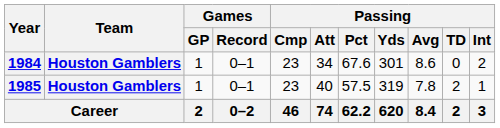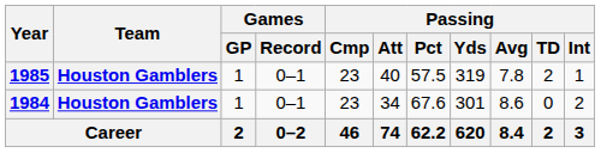 <table class="wikitable" style="text-align:center">
 <tr>
 <th rowspan="2">Year</th>
 <th rowspan="2">Team</th>
 <th colspan="2">Games</th>
 <th colspan="7">Passing</th>
 </tr>
 <tr>
 <th>GP</th>
 <th>Record</th>
 <th>Cmp</th>
 <th>Att</th>
 <th>Pct</th>
 <th>Yds</th>
 <th>Avg</th>
 <th>TD</th>
 <th>Int</th>
 </tr>
 <tr>
+<th><a href='#'>1985</a></th>
+<th><a href='#'>Houston Gamblers</a></th>
+<td>1</td>
+<td>0–1</td>
+<td>23</td>
+<td>40</td>
+<td>57.5</td>
+<td>319</td>
+<td>7.8</td>
+<td>2</td>
+<td>1</td>
+</tr>
+<tr>
 <th><a href='#'>1984</a></th>
 <th><a href='#'>Houston Gamblers</a></th>
 <td>1</td>
 <td>0–1</td>
 <td>23</td>
 <td>34</td>
 <td>67.6</td>
 <td>301</td>
 <td>8.6</td>
 <td>0</td>
 <td>2</td>
-</tr>
-<tr>
-<th><a href='#'>1985</a></th>
-<th><a href='#'>Houston Gamblers</a></th>
-<td>1</td>
-<td>0–1</td>
-<td>23</td>
-<td>40</td>
-<td>57.5</td>
-<td>319</td>
-<td>7.8</td>
-<td>2</td>
-<td>1</td>
 </tr>
 <tr>
 <th colspan="2">Career</th>
 <th>2</th>
 <th>0–2</th>
 <th>46</th>
 <th>74</th>
 <th>62.2</th>
 <th>620</th>
 <th>8.4</th>
 <th>2</th>
 <th>3</th>
 </tr>
 </table>
